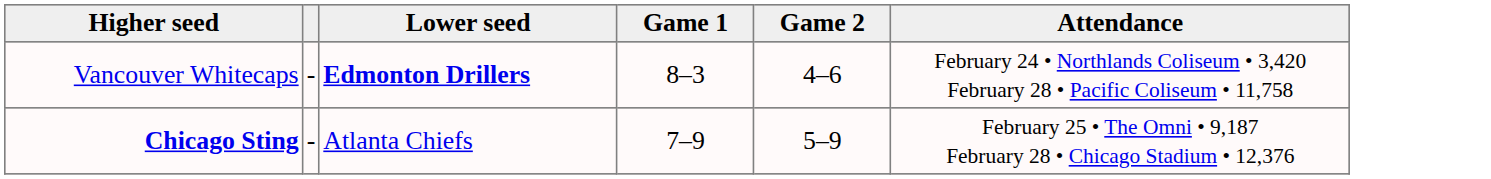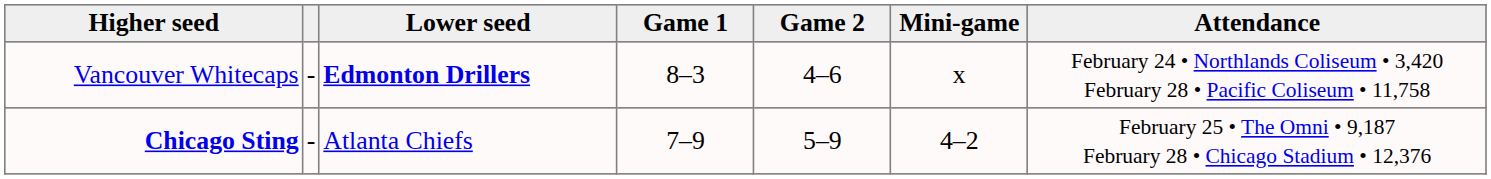 <table style=border-collapse:collapse border=1 cellspacing=0 cellpadding=2>
 <tr align=center bgcolor=#efefef>
 <th width=180>Higher seed</th>
 <th width=5></th>
 <th width=180>Lower seed</th>
 <th width=80>Game 1</th>
 <th width=80>Game 2</th>
+<th width=80>Mini-game</th>
 <td width=280><strong>Attendance</strong></td>
 </tr>
 <tr align=center bgcolor=fffafa>
 <td align=right><a href='#'>Vancouver Whitecaps</a></td>
 <td>-</td>
 <td align=left><strong><a href='#'>Edmonton Drillers</a></strong></td>
 <td>8–3</td>
 <td>4–6</td>
+<td>x</td>
 <td><small>February 24 • <a href='#'>Northlands Coliseum</a> • 3,420<br> February 28 • <a href='#'>Pacific Coliseum</a> • 11,758</small></td>
 </tr>
 <tr align=center bgcolor=fffafa>
 <td align=right><strong><a href='#'>Chicago Sting</a></strong></td>
 <td>-</td>
 <td align=left><a href='#'>Atlanta Chiefs</a></td>
 <td>7–9</td>
 <td>5–9</td>
+<td>4–2</td>
 <td><small>February 25 • <a href='#'>The Omni</a> • 9,187<br> February 28 • <a href='#'>Chicago Stadium</a> • 12,376</small></td>
 </tr>
 </table>
